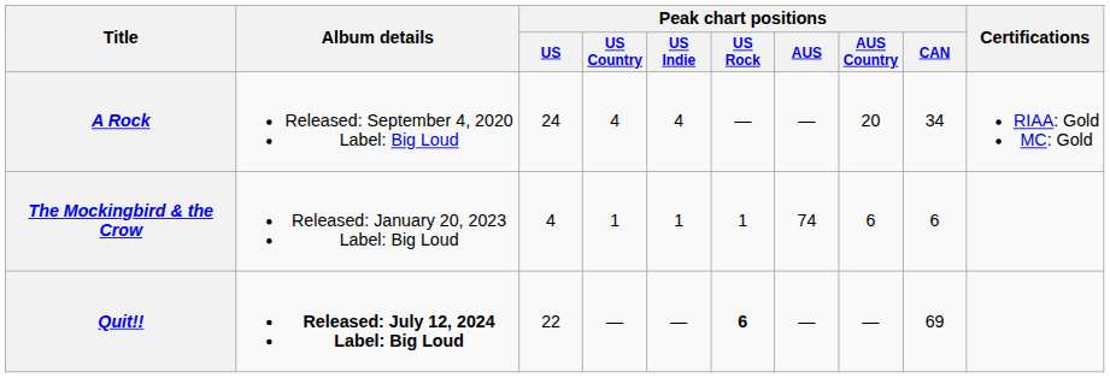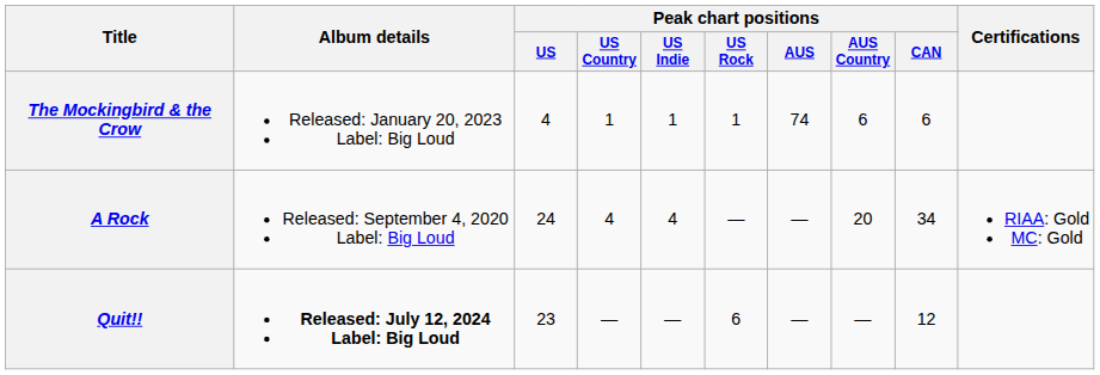 <table class="wikitable plainrowheaders" style="text-align:center;">
 <tr>
 <th rowspan="2" style="width:13em;">Title</th>
 <th rowspan="2" style="width:16em;">Album details</th>
 <th colspan="7">Peak chart positions</th>
 <th rowspan="2">Certifications</th>
 </tr>
 <tr style="font-size:smaller;">
 <th style="width:4em;"><a href='#'>US</a><br></th>
 <th style="width:4em;"><a href='#'>US Country</a><br></th>
 <th style="width:4em;"><a href='#'>US<br>Indie</a><br></th>
 <th style="width:4em;"><a href='#'>US<br>Rock</a><br></th>
 <th style="width:4em;"><a href='#'>AUS</a><br></th>
 <th style="width:4em"><a href='#'>AUS<br>Country</a><br></th>
 <th style="width:4em;"><a href='#'>CAN</a><br></th>
 </tr>
 <tr>
+<th scope="row"><em><a href='#'>The Mockingbird & the Crow</a></em></th>
+<td><br><ul><li>Released: January 20, 2023</li><li>Label: Big Loud</li></ul></td>
+<td>4</td>
+<td>1</td>
+<td>1</td>
+<td>1</td>
+<td>74</td>
+<td>6</td>
+<td>6</td>
+<td></td>
+</tr>
+<tr>
 <th scope="row"><em><a href='#'>A Rock</a></em></th>
 <td><br><ul><li>Released: September 4, 2020</li><li>Label: <a href='#'>Big Loud</a></li></ul></td>
 <td>24</td>
 <td>4</td>
 <td>4</td>
 <td>—</td>
 <td>—</td>
 <td>20</td>
 <td>34</td>
 <td><br><ul><li><a href='#'>RIAA</a>: Gold</li><li><a href='#'>MC</a>: Gold</li></ul></td>
 </tr>
 <tr>
-<th scope="row"><em><a href='#'>The Mockingbird & the Crow</a></em></th>
-<td><br><ul><li>Released: January 20, 2023</li><li>Label: Big Loud</li></ul></td>
-<td>4</td>
-<td>1</td>
-<td>1</td>
-<td>1</td>
-<td>74</td>
-<td>6</td>
-<td>6</td>
-<td></td>
-</tr>
-<tr>
 <th scope="row"><em><a href='#'>Quit!&excl;</a></em></th>
 <td><strong><br><ul><li>Released: July 12, 2024</li><li>Label: Big Loud</li></ul></strong></td>
-<td>22</td>
+<td>23</td>
 <td>—</td>
 <td>—</td>
-<td><strong>6</strong></td>
+<td>6</td>
 <td>—</td>
 <td>—</td>
-<td>69</td>
+<td>12</td>
 <td></td>
 </tr>
 </table>
